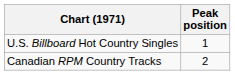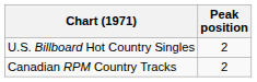 <table class="wikitable">
 <tr>
 <th align="left">Chart (1971)</th>
 <th align="center">Peak<br>position</th>
 </tr>
 <tr>
 <td align="left">U.S. <em>Billboard</em> Hot Country Singles</td>
-<td align="center">1</td>
+<td align="center">2</td>
 </tr>
 <tr>
 <td align="left">Canadian <em>RPM</em> Country Tracks</td>
 <td align="center">2</td>
 </tr>
 </table>
